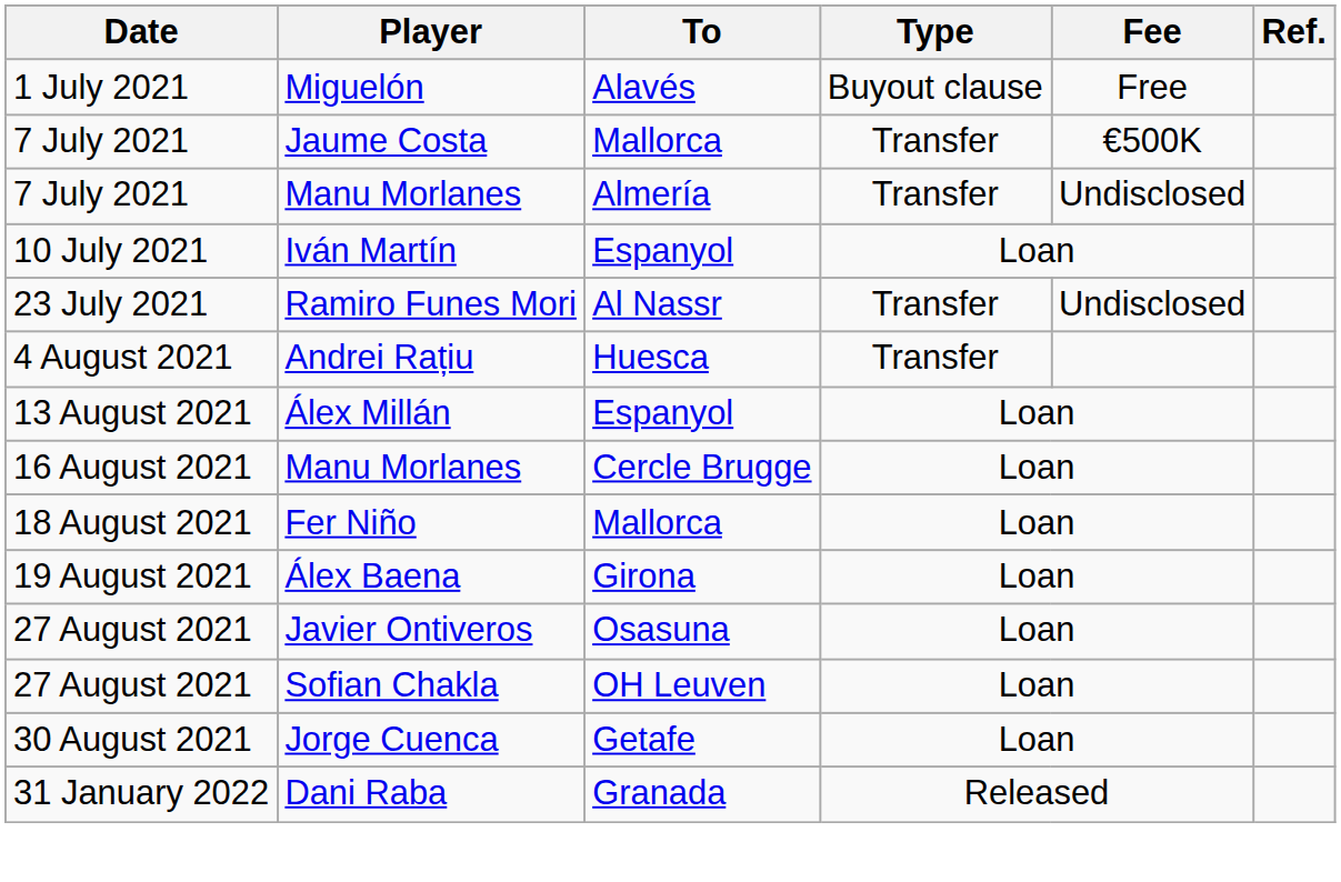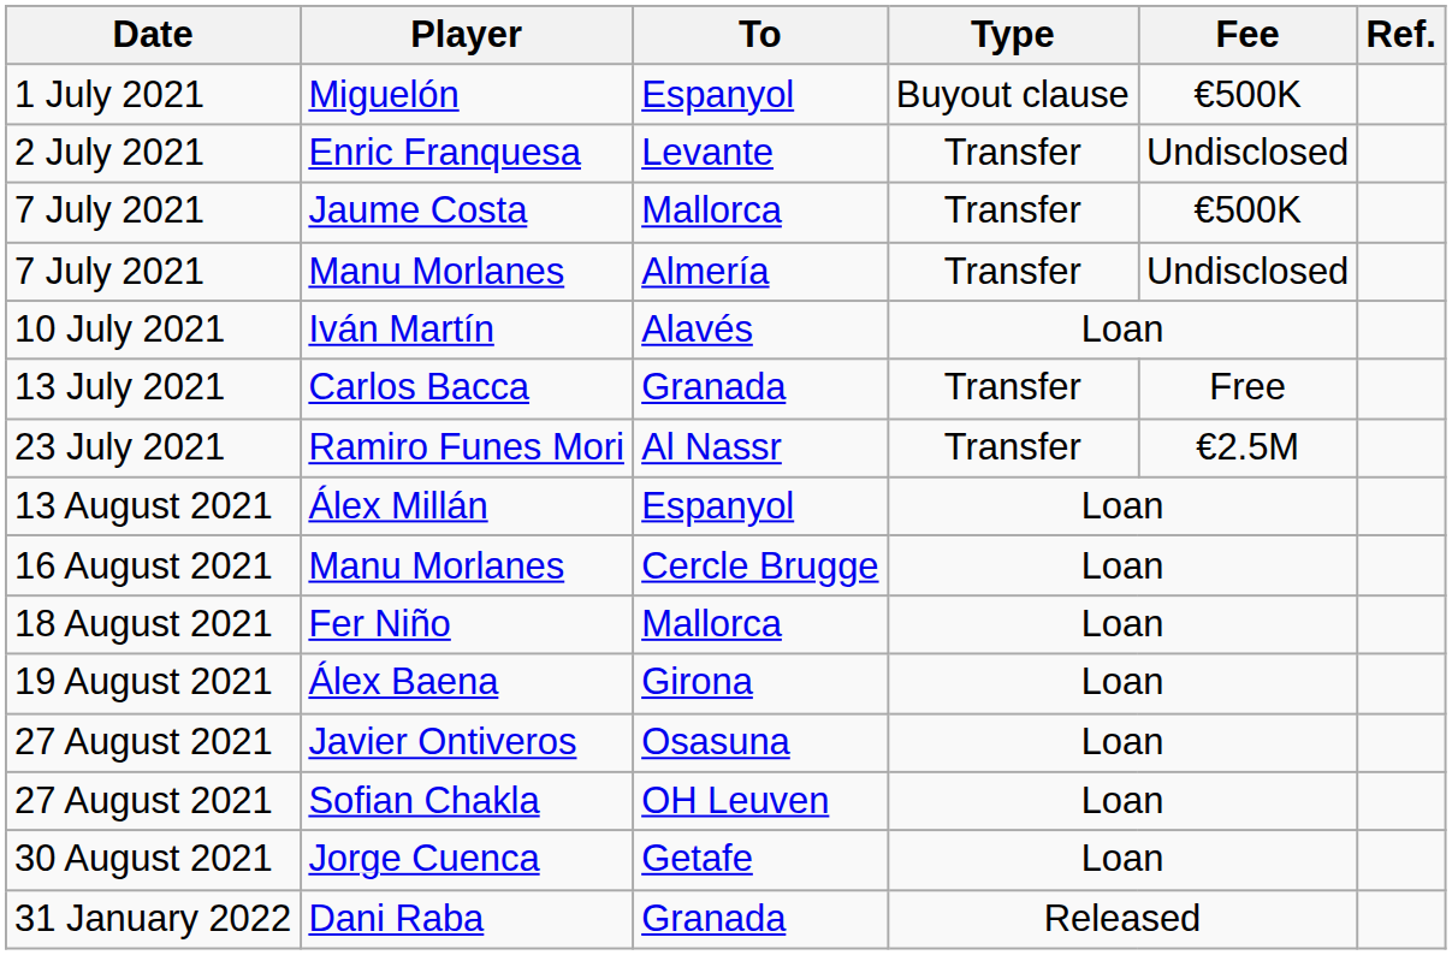 <table class="wikitable">
 <tr>
 <th>Date</th>
 <th>Player</th>
 <th>To</th>
 <th>Type</th>
 <th>Fee</th>
 <th>Ref.</th>
 </tr>
 <tr>
 <td>1 July 2021</td>
 <td> <a href='#'>Miguelón</a></td>
-<td><a href='#'>Alavés</a></td>
+<td><a href='#'>Espanyol</a></td>
 <td align=center>Buyout clause</td>
-<td align=center>Free</td>
+<td align=center>€500K</td>
+<td align=center></td>
+</tr>
+<tr>
+<td>2 July 2021</td>
+<td> <a href='#'>Enric Franquesa</a></td>
+<td><a href='#'>Levante</a></td>
+<td align=center>Transfer</td>
+<td align=center>Undisclosed</td>
 <td align=center></td>
 </tr>
 <tr>
 <td>7 July 2021</td>
 <td> <a href='#'>Jaume Costa</a></td>
 <td><a href='#'>Mallorca</a></td>
 <td align=center>Transfer</td>
 <td align=center>€500K</td>
 <td align=center></td>
 </tr>
 <tr>
 <td>7 July 2021</td>
 <td> <a href='#'>Manu Morlanes</a></td>
 <td><a href='#'>Almería</a></td>
 <td align=center>Transfer</td>
 <td align=center>Undisclosed</td>
 <td align=center></td>
 </tr>
 <tr>
 <td>10 July 2021</td>
 <td> <a href='#'>Iván Martín</a></td>
-<td><a href='#'>Espanyol</a></td>
+<td><a href='#'>Alavés</a></td>
 <td align=center colspan=2>Loan</td>
+<td align=center></td>
+</tr>
+<tr>
+<td>13 July 2021</td>
+<td> <a href='#'>Carlos Bacca</a></td>
+<td><a href='#'>Granada</a></td>
+<td align=center>Transfer</td>
+<td align=center>Free</td>
 <td align=center></td>
 </tr>
 <tr>
 <td>23 July 2021</td>
 <td> <a href='#'>Ramiro Funes Mori</a></td>
 <td> <a href='#'>Al Nassr</a></td>
 <td align=center>Transfer</td>
-<td align=center>Undisclosed</td>
+<td align=center>€2.5M</td>
 <td align=center></td>
-</tr>
-<tr>
-<td>4 August 2021</td>
-<td> <a href='#'>Andrei Rațiu</a></td>
-<td><a href='#'>Huesca</a></td>
-<td align=center>Transfer</td>
-<td></td>
-<td></td>
 </tr>
 <tr>
 <td>13 August 2021</td>
 <td> <a href='#'>Álex Millán</a></td>
 <td><a href='#'>Espanyol</a></td>
 <td align=center colspan=2>Loan</td>
 <td></td>
 </tr>
 <tr>
 <td>16 August 2021</td>
 <td> <a href='#'>Manu Morlanes</a></td>
 <td> <a href='#'>Cercle Brugge</a></td>
 <td align=center colspan=2>Loan</td>
 <td></td>
 </tr>
 <tr>
 <td>18 August 2021</td>
 <td> <a href='#'>Fer Niño</a></td>
 <td><a href='#'>Mallorca</a></td>
 <td align=center colspan=2>Loan</td>
 <td></td>
 </tr>
 <tr>
 <td>19 August 2021</td>
 <td> <a href='#'>Álex Baena</a></td>
 <td><a href='#'>Girona</a></td>
 <td align=center colspan=2>Loan</td>
 <td align=center></td>
 </tr>
 <tr>
 <td>27 August 2021</td>
 <td> <a href='#'>Javier Ontiveros</a></td>
 <td><a href='#'>Osasuna</a></td>
 <td align=center colspan=2>Loan</td>
 <td align=center></td>
 </tr>
 <tr>
 <td>27 August 2021</td>
 <td> <a href='#'>Sofian Chakla</a></td>
 <td> <a href='#'>OH Leuven</a></td>
 <td align=center colspan=2>Loan</td>
 <td align=center></td>
 </tr>
 <tr>
 <td>30 August 2021</td>
 <td> <a href='#'>Jorge Cuenca</a></td>
 <td><a href='#'>Getafe</a></td>
 <td align=center colspan=2>Loan</td>
 <td align=center></td>
 </tr>
 <tr>
 <td>31 January 2022</td>
 <td> <a href='#'>Dani Raba</a></td>
 <td><a href='#'>Granada</a></td>
 <td align=center colspan=2>Released</td>
 <td align=center></td>
 </tr>
 </table>
